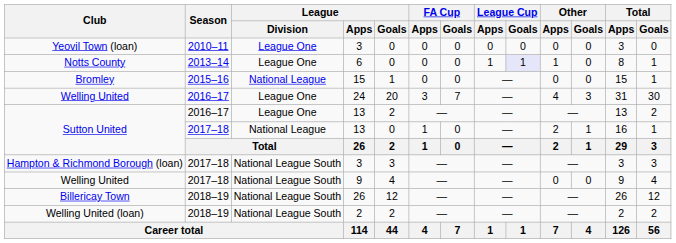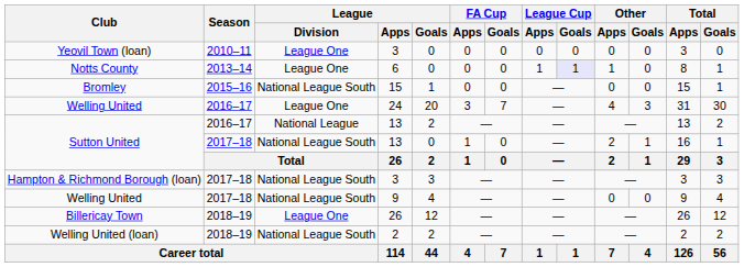 <table class="wikitable" style="text-align: center;">
 <tr>
 <th rowspan="2">Club</th>
 <th rowspan="2">Season</th>
 <th colspan="3">League</th>
 <th colspan="2"><a href='#'>FA Cup</a></th>
 <th colspan="2"><a href='#'>League Cup</a></th>
 <th colspan="2">Other</th>
 <th colspan="2">Total</th>
 </tr>
 <tr>
 <th>Division</th>
 <th>Apps</th>
 <th>Goals</th>
 <th>Apps</th>
 <th>Goals</th>
 <th>Apps</th>
 <th>Goals</th>
 <th>Apps</th>
 <th>Goals</th>
 <th>Apps</th>
 <th>Goals</th>
 </tr>
 <tr>
 <td rowspan="1" valign="center"><a href='#'>Yeovil Town</a> (loan)</td>
 <td><a href='#'>2010–11</a></td>
 <td><a href='#'>League One</a></td>
 <td>3</td>
 <td>0</td>
 <td>0</td>
 <td>0</td>
 <td>0</td>
 <td>0</td>
 <td>0</td>
 <td>0</td>
 <td>3</td>
 <td>0</td>
 </tr>
 <tr>
 <td rowspan="1" valign="center"><a href='#'>Notts County</a></td>
 <td><a href='#'>2013–14</a></td>
 <td>League One</td>
 <td>6</td>
 <td>0</td>
 <td>0</td>
 <td>0</td>
 <td>1</td>
 <td style="background: lavender;">1</td>
 <td>1</td>
 <td>0</td>
 <td>8</td>
 <td>1</td>
 </tr>
 <tr>
 <td rowspan="1" valign="center"><a href='#'>Bromley</a></td>
 <td><a href='#'>2015–16</a></td>
-<td><a href='#'>National League</a></td>
+<td>National League South</td>
 <td>15</td>
 <td>1</td>
 <td>0</td>
 <td>0</td>
 <td colspan="2">—</td>
 <td>0</td>
 <td>0</td>
 <td>15</td>
 <td>1</td>
 </tr>
 <tr>
 <td rowspan="1" valign="center"><a href='#'>Welling United</a></td>
 <td><a href='#'>2016–17</a></td>
 <td>League One</td>
 <td>24</td>
 <td>20</td>
 <td>3</td>
 <td>7</td>
 <td colspan="2">—</td>
 <td>4</td>
 <td>3</td>
 <td>31</td>
 <td>30</td>
 </tr>
 <tr>
 <td rowspan="3" valign="center"><a href='#'>Sutton United</a></td>
 <td>2016–17</td>
-<td>League One</td>
+<td>National League</td>
 <td>13</td>
 <td>2</td>
 <td colspan="2">—</td>
 <td colspan="2">—</td>
 <td colspan="2">—</td>
 <td>13</td>
 <td>2</td>
 </tr>
 <tr>
 <td><a href='#'>2017–18</a></td>
-<td>National League</td>
+<td>National League South</td>
 <td>13</td>
 <td>0</td>
 <td>1</td>
 <td>0</td>
 <td colspan="2">—</td>
 <td>2</td>
 <td>1</td>
 <td>16</td>
 <td>1</td>
 </tr>
 <tr>
 <th colspan="2">Total</th>
 <th>26</th>
 <th>2</th>
 <th>1</th>
 <th>0</th>
 <th colspan="2">—</th>
 <th>2</th>
 <th>1</th>
 <th>29</th>
 <th>3</th>
 </tr>
 <tr>
 <td rowspan="1" valign="center"><a href='#'>Hampton & Richmond Borough</a> (loan)</td>
 <td>2017–18</td>
 <td>National League South</td>
 <td>3</td>
 <td>3</td>
 <td colspan="2">—</td>
 <td colspan="2">—</td>
 <td colspan="2">—</td>
 <td>3</td>
 <td>3</td>
 </tr>
 <tr>
 <td rowspan="1" valign="center">Welling United</td>
 <td>2017–18</td>
 <td>National League South</td>
 <td>9</td>
 <td>4</td>
 <td colspan="2">—</td>
 <td colspan="2">—</td>
 <td>0</td>
 <td>0</td>
 <td>9</td>
 <td>4</td>
 </tr>
 <tr>
 <td rowspan="1" valign="center"><a href='#'>Billericay Town</a></td>
 <td>2018–19</td>
-<td>National League South</td>
+<td><a href='#'>League One</a></td>
 <td>26</td>
 <td>12</td>
 <td colspan="2">—</td>
 <td colspan="2">—</td>
 <td colspan="2">—</td>
 <td>26</td>
 <td>12</td>
 </tr>
 <tr>
 <td rowspan="1" valign="center">Welling United (loan)</td>
 <td>2018–19</td>
 <td>National League South</td>
 <td>2</td>
 <td>2</td>
 <td colspan="2">—</td>
 <td colspan="2">—</td>
 <td colspan="2">—</td>
 <td>2</td>
 <td>2</td>
 </tr>
 <tr>
 <th colspan="3">Career total</th>
 <th>114</th>
 <th>44</th>
 <th>4</th>
 <th>7</th>
 <th>1</th>
 <th>1</th>
 <th>7</th>
 <th>4</th>
 <th>126</th>
 <th>56</th>
 </tr>
 </table>
